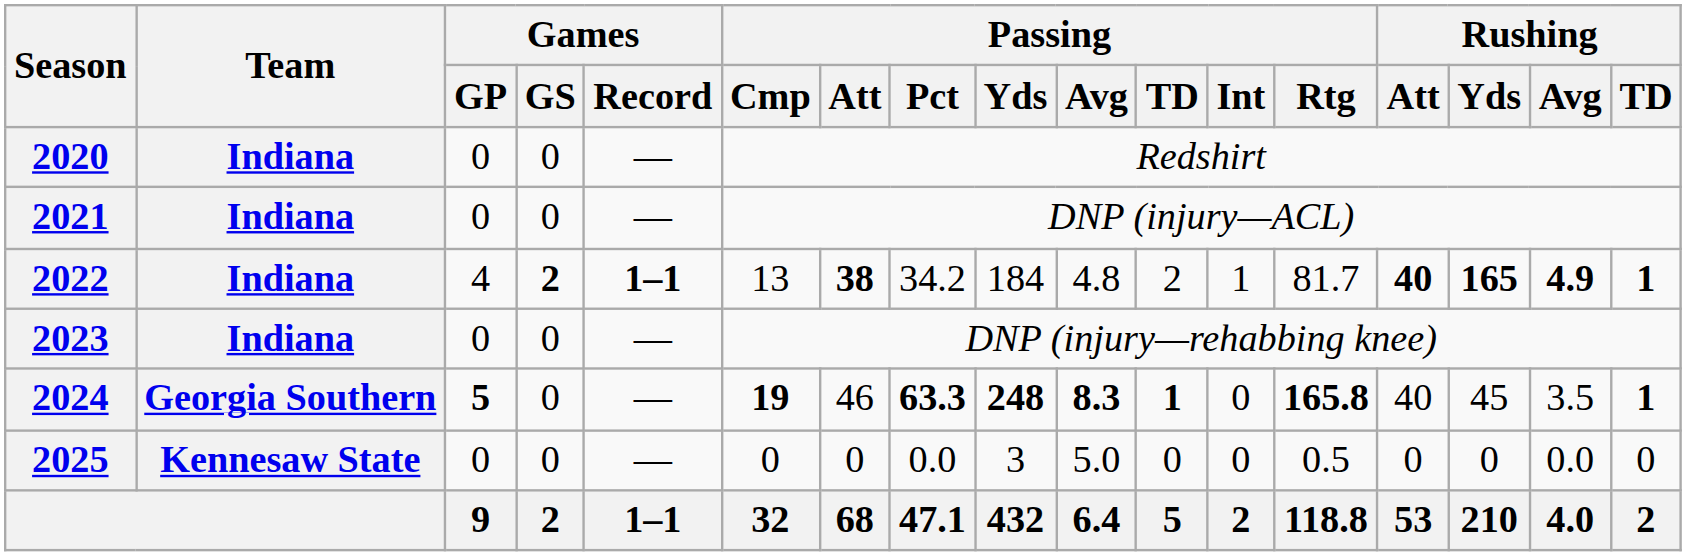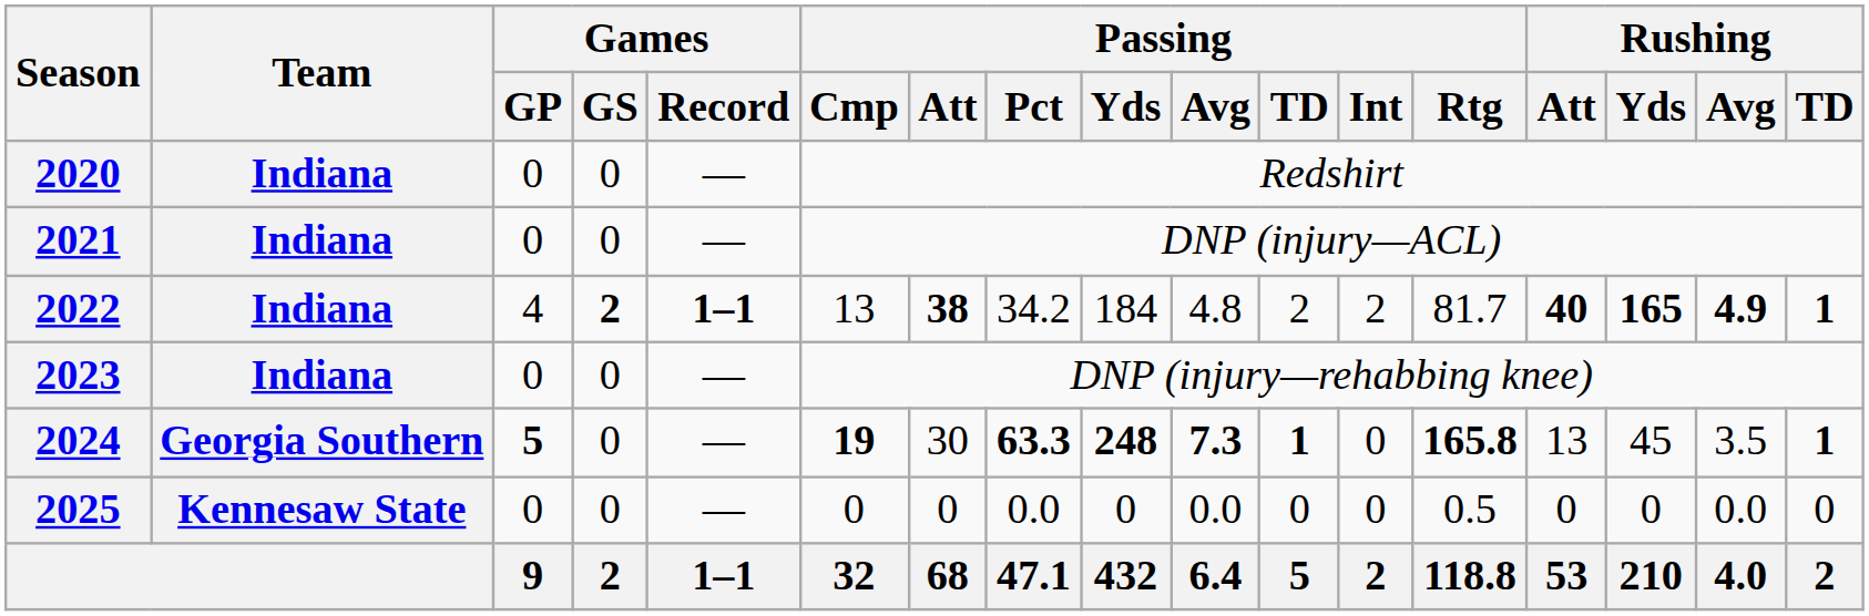 <table class="wikitable" style="text-align:center;">
 <tr College statistics>
 <th rowspan="2">Season</th>
 <th rowspan="2">Team</th>
 <th colspan="3">Games</th>
 <th colspan="8">Passing</th>
 <th colspan="5">Rushing</th>
 </tr>
 <tr>
 <th>GP</th>
 <th>GS</th>
 <th>Record</th>
 <th>Cmp</th>
 <th>Att</th>
 <th>Pct</th>
 <th>Yds</th>
 <th>Avg</th>
 <th>TD</th>
 <th>Int</th>
 <th>Rtg</th>
 <th>Att</th>
 <th>Yds</th>
 <th>Avg</th>
 <th>TD</th>
 </tr>
 <tr>
 <th><a href='#'>2020</a></th>
 <th><a href='#'>Indiana</a></th>
 <td>0</td>
 <td>0</td>
 <td>—</td>
 <td colspan="12"><em>Redshirt </em></td>
 </tr>
 <tr>
 <th><a href='#'>2021</a></th>
 <th><a href='#'>Indiana</a></th>
 <td>0</td>
 <td>0</td>
 <td>—</td>
 <td colspan="12"><em>DNP (injury—ACL)</em></td>
 </tr>
 <tr>
 <th><a href='#'>2022</a></th>
 <th><a href='#'>Indiana</a></th>
 <td>4</td>
 <td><strong>2</strong></td>
 <td><strong>1–1</strong></td>
 <td>13</td>
 <td><strong>38</strong></td>
 <td>34.2</td>
 <td>184</td>
 <td>4.8</td>
 <td>2</td>
-<td>1</td>
+<td>2</td>
 <td>81.7</td>
 <td><strong>40</strong></td>
 <td><strong>165</strong></td>
 <td><strong>4.9</strong></td>
 <td><strong>1</strong></td>
 </tr>
 <tr>
 <th><a href='#'>2023</a></th>
 <th><a href='#'>Indiana</a></th>
 <td>0</td>
 <td>0</td>
 <td>—</td>
 <td colspan="12"><em>DNP (injury—rehabbing knee)</em></td>
 </tr>
 <tr>
 <th><a href='#'>2024</a></th>
 <th><a href='#'>Georgia Southern</a></th>
 <td><strong>5</strong></td>
 <td>0</td>
 <td>—</td>
 <td><strong>19</strong></td>
-<td>46</td>
+<td>30</td>
 <td><strong>63.3</strong></td>
 <td><strong>248</strong></td>
-<td><strong>8.3</strong></td>
+<td><strong>7.3</strong></td>
 <td><strong>1</strong></td>
 <td>0</td>
 <td><strong>165.8</strong></td>
-<td>40</td>
+<td>13</td>
 <td>45</td>
 <td>3.5</td>
 <td><strong>1</strong></td>
 </tr>
 <tr>
 <th><a href='#'>2025</a></th>
 <th><a href='#'>Kennesaw State</a></th>
 <td>0</td>
 <td>0</td>
 <td>—</td>
 <td>0</td>
 <td>0</td>
 <td>0.0</td>
-<td>3</td>
-<td>5.0</td>
+<td>0</td>
+<td>0.0</td>
 <td>0</td>
 <td>0</td>
 <td>0.5</td>
 <td>0</td>
 <td>0</td>
 <td>0.0</td>
 <td>0</td>
 </tr>
 <tr>
 <th colspan="2"></th>
 <th>9</th>
 <th>2</th>
 <th>1–1</th>
 <th>32</th>
 <th>68</th>
 <th>47.1</th>
 <th>432</th>
 <th>6.4</th>
 <th>5</th>
 <th>2</th>
 <th>118.8</th>
 <th>53</th>
 <th>210</th>
 <th>4.0</th>
 <th>2</th>
 </tr>
 </table>
